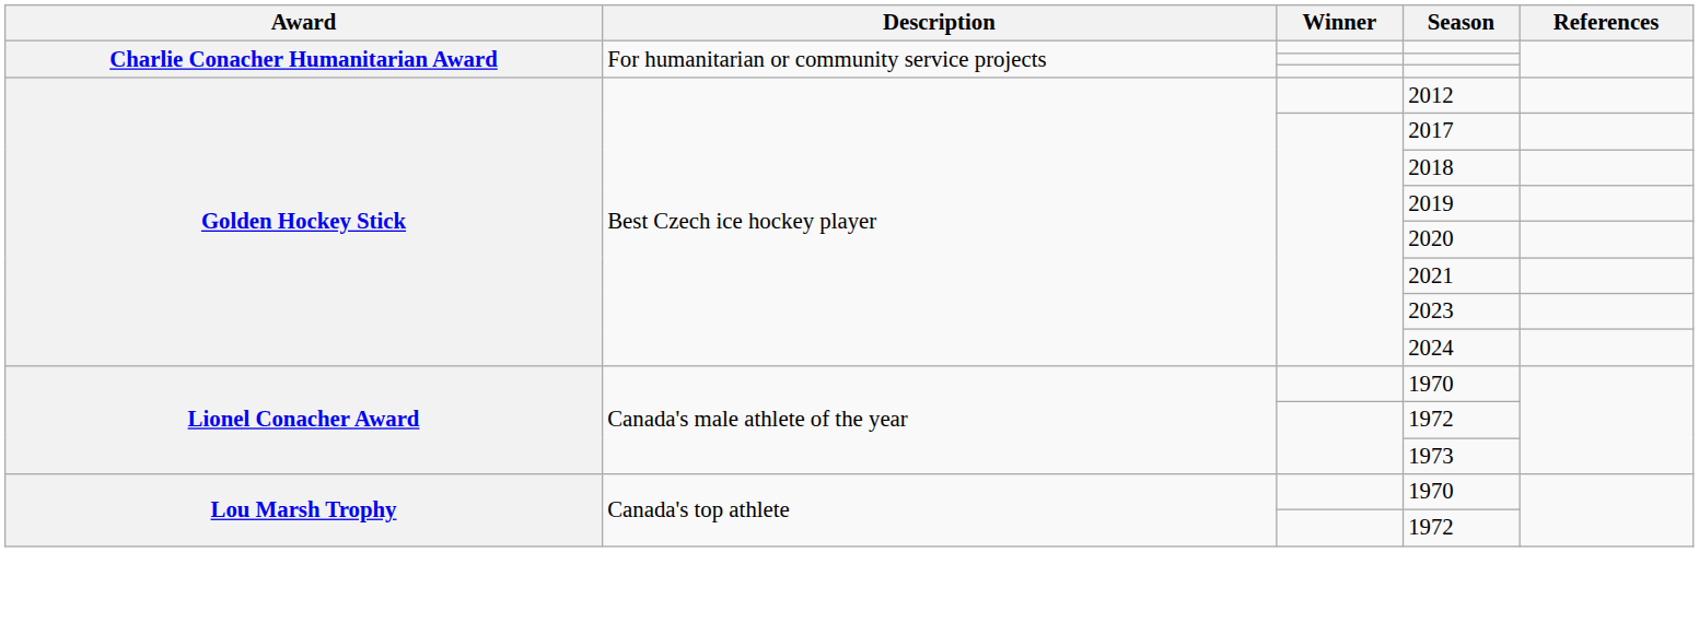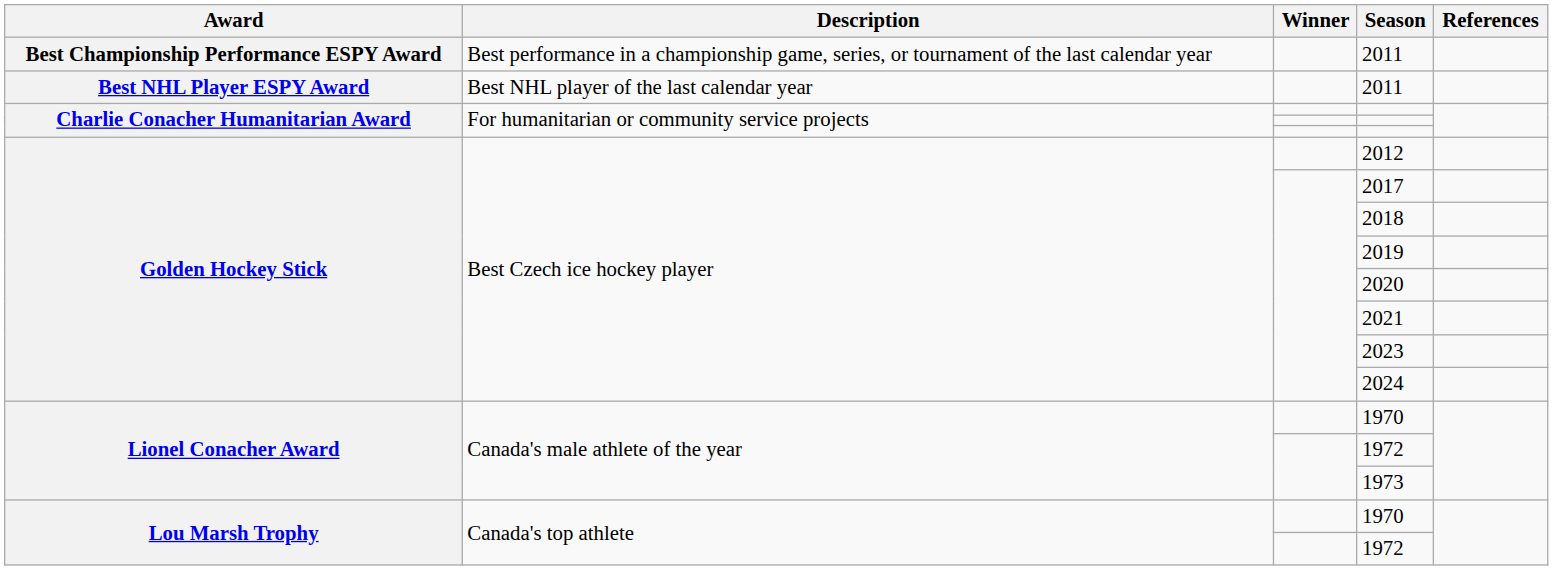 <table class="wikitable sortable" width="75%">
 <tr>
 <th scope="col">Award</th>
 <th scope="col" class="unsortable">Description</th>
 <th scope="col">Winner</th>
 <th scope="col">Season</th>
 <th scope="col" class="unsortable">References</th>
+</tr>
+<tr>
+<th scope="row">Best Championship Performance ESPY Award</th>
+<td>Best performance in a championship game, series, or tournament of the last calendar year</td>
+<td></td>
+<td>2011</td>
+<td></td>
+</tr>
+<tr>
+<th scope="row"><a href='#'>Best NHL Player ESPY Award</a></th>
+<td>Best NHL player of the last calendar year</td>
+<td></td>
+<td>2011</td>
+<td></td>
 </tr>
 <tr>
 <th scope="row" rowspan="3"><a href='#'>Charlie Conacher Humanitarian Award</a></th>
 <td rowspan="3">For humanitarian or community service projects</td>
 <td></td>
 <td></td>
 <td rowspan="3"></td>
 </tr>
 <tr>
 <td></td>
 <td></td>
 </tr>
 <tr>
 <td></td>
 <td></td>
 </tr>
 <tr>
 <th rowspan="8" scope="row"><a href='#'>Golden Hockey Stick</a></th>
 <td rowspan="8">Best Czech ice hockey player</td>
 <td></td>
 <td>2012</td>
 <td></td>
 </tr>
 <tr>
 <td rowspan="7"></td>
 <td>2017</td>
 <td></td>
 </tr>
 <tr>
 <td>2018</td>
 <td></td>
 </tr>
 <tr>
 <td>2019</td>
 <td></td>
 </tr>
 <tr>
 <td>2020</td>
 <td></td>
 </tr>
 <tr>
 <td>2021</td>
 <td></td>
 </tr>
 <tr>
 <td>2023</td>
 <td></td>
 </tr>
 <tr>
 <td>2024</td>
 <td></td>
 </tr>
 <tr>
 <th scope="row" rowspan="3"><a href='#'>Lionel Conacher Award</a></th>
 <td rowspan="3">Canada's male athlete of the year</td>
 <td></td>
 <td>1970</td>
 <td rowspan="3"></td>
 </tr>
 <tr>
 <td rowspan="2"></td>
 <td>1972</td>
 </tr>
 <tr>
 <td>1973</td>
 </tr>
 <tr>
 <th scope="row" rowspan="2"><a href='#'>Lou Marsh Trophy</a></th>
 <td rowspan="2">Canada's top athlete</td>
 <td></td>
 <td>1970</td>
 <td rowspan="2"></td>
 </tr>
 <tr>
 <td></td>
 <td>1972</td>
 </tr>
 </table>
